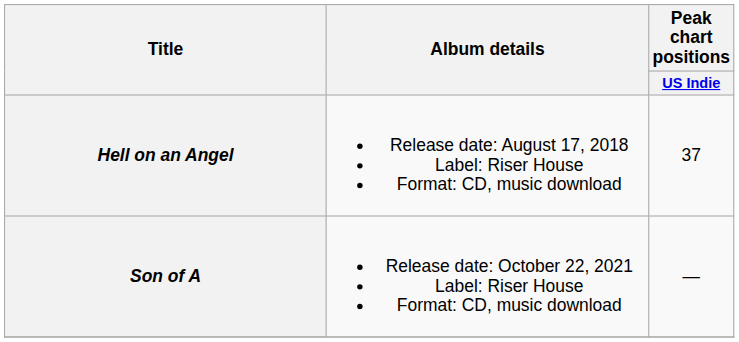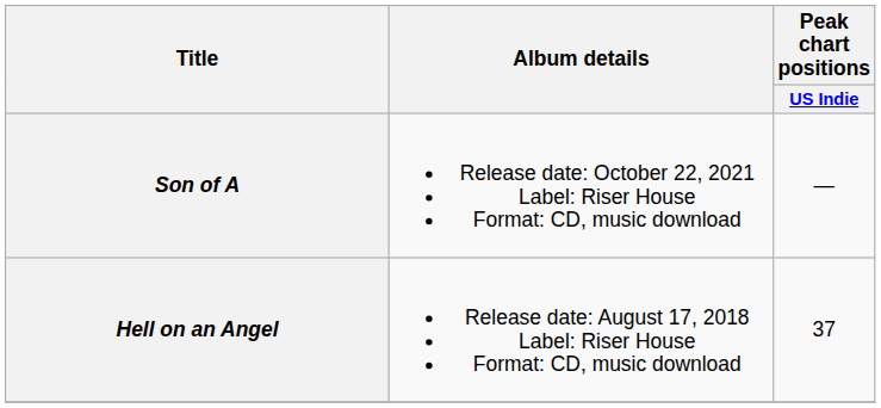 <table class="wikitable plainrowheaders" style="text-align:center;">
 <tr>
 <th rowspan="2" style="width:18em;">Title</th>
 <th rowspan="2" style="width:18em;">Album details</th>
 <th colspan="1">Peak chart positions</th>
 </tr>
 <tr style="font-size:smaller;">
 <th width="45"><a href='#'>US Indie</a><br></th>
 </tr>
 <tr>
+<th scope="row"><em>Son of A</em></th>
+<td><br><ul><li>Release date: October 22, 2021</li><li>Label: Riser House</li><li>Format: CD, music download</li></ul></td>
+<td>—</td>
+</tr>
+<tr>
 <th scope="row"><em>Hell on an Angel</em></th>
 <td><br><ul><li>Release date: August 17, 2018</li><li>Label: Riser House</li><li>Format: CD, music download</li></ul></td>
 <td>37</td>
 </tr>
 <tr>
-<th scope="row"><em>Son of A</em></th>
-<td><br><ul><li>Release date: October 22, 2021</li><li>Label: Riser House</li><li>Format: CD, music download</li></ul></td>
-<td>—</td>
-</tr>
-<tr>
 </tr>
 </table>
